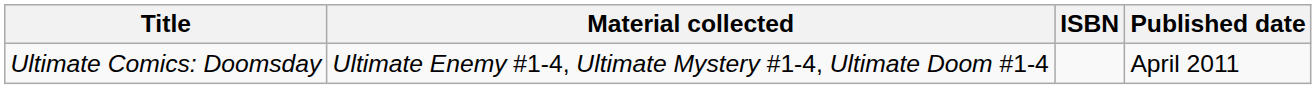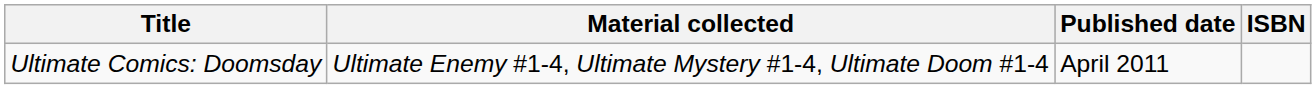 <table class="wikitable">
 <tr>
 <th>Title</th>
 <th>Material collected</th>
+<th>Published date</th>
 <th>ISBN</th>
-<th>Published date</th>
 </tr>
 <tr>
 <td><em>Ultimate Comics: Doomsday</em></td>
 <td><em>Ultimate Enemy</em> #1-4, <em>Ultimate Mystery</em> #1-4, <em>Ultimate Doom</em> #1-4</td>
+<td>April 2011</td>
 <td></td>
-<td>April 2011</td>
 </tr>
 </table>
